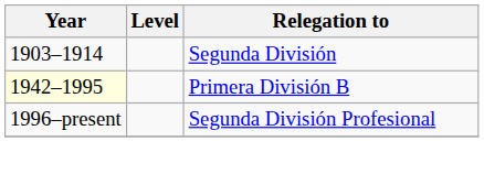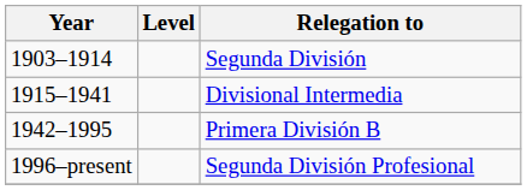 <table class="wikitable sortable">
 <tr>
 <th width=>Year</th>
 <th width=>Level</th>
 <th width=220px>Relegation to</th>
 </tr>
 <tr>
 <td>1903–1914</td>
 <td></td>
 <td><a href='#'>Segunda División</a></td>
 </tr>
 <tr>
-<td style="background: lightyellow;">1942–1995</td>
+<td>1915–1941</td>
+<td></td>
+<td><a href='#'>Divisional Intermedia</a></td>
+</tr>
+<tr>
+<td>1942–1995</td>
 <td></td>
 <td><a href='#'>Primera División B</a></td>
 </tr>
 <tr>
 <td>1996–present</td>
 <td></td>
 <td><a href='#'>Segunda División Profesional</a></td>
 </tr>
 <tr>
 </tr>
 </table>
